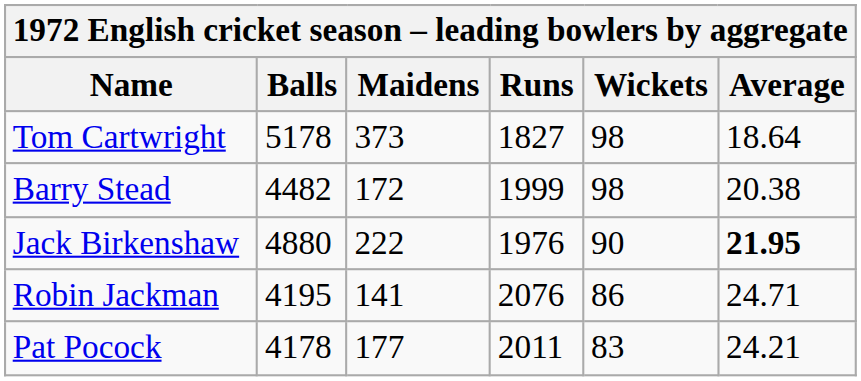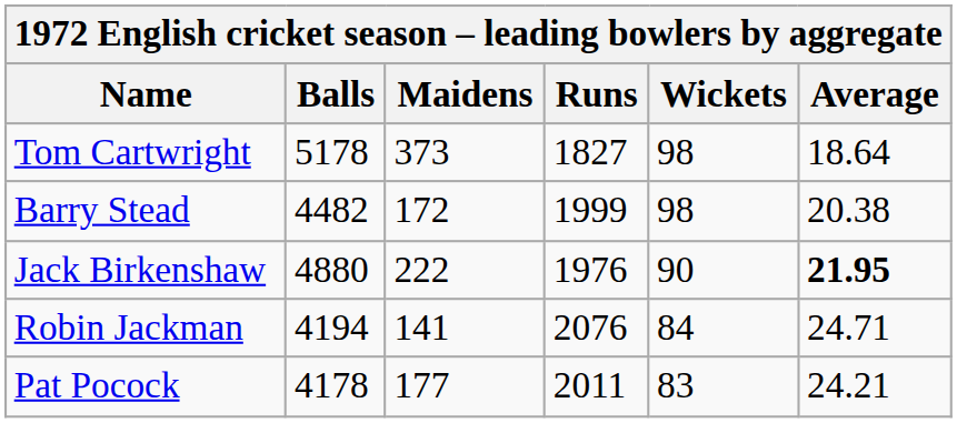 <table class="wikitable">
 <tr>
 <th bgcolor="#efefef" colspan="7">1972 English cricket season – leading bowlers by aggregate</th>
 </tr>
 <tr bgcolor="#efefef">
 <th>Name</th>
 <th>Balls</th>
 <th>Maidens</th>
 <th>Runs</th>
 <th>Wickets</th>
 <th>Average</th>
 </tr>
 <tr>
 <td><a href='#'>Tom Cartwright</a></td>
 <td>5178</td>
 <td>373</td>
 <td>1827</td>
 <td>98</td>
 <td>18.64</td>
 </tr>
 <tr>
 <td><a href='#'>Barry Stead</a></td>
 <td>4482</td>
 <td>172</td>
 <td>1999</td>
 <td>98</td>
 <td>20.38</td>
 </tr>
 <tr>
 <td><a href='#'>Jack Birkenshaw</a></td>
 <td>4880</td>
 <td>222</td>
 <td>1976</td>
 <td>90</td>
 <td><strong>21.95</strong></td>
 </tr>
 <tr>
 <td><a href='#'>Robin Jackman</a></td>
-<td>4195</td>
+<td>4194</td>
 <td>141</td>
 <td>2076</td>
-<td>86</td>
+<td>84</td>
 <td>24.71</td>
 </tr>
 <tr>
 <td><a href='#'>Pat Pocock</a></td>
 <td>4178</td>
 <td>177</td>
 <td>2011</td>
 <td>83</td>
 <td>24.21</td>
 </tr>
 </table>
